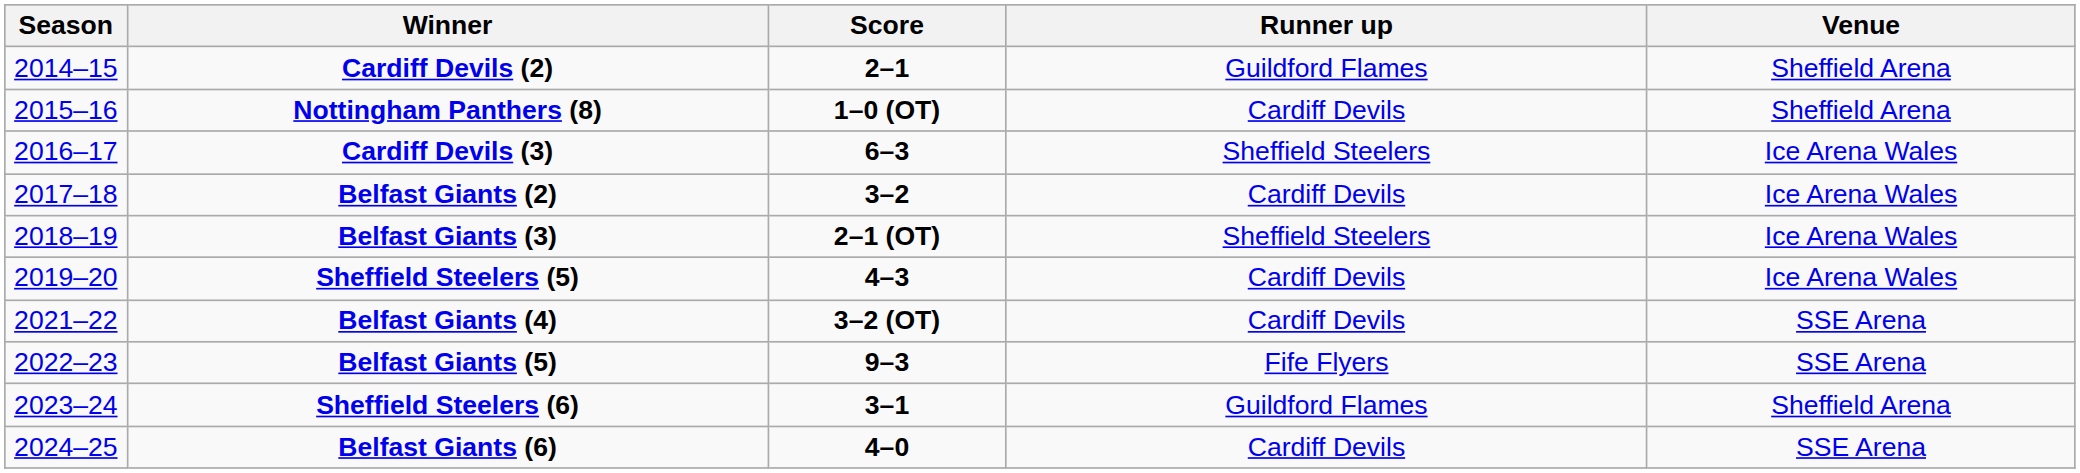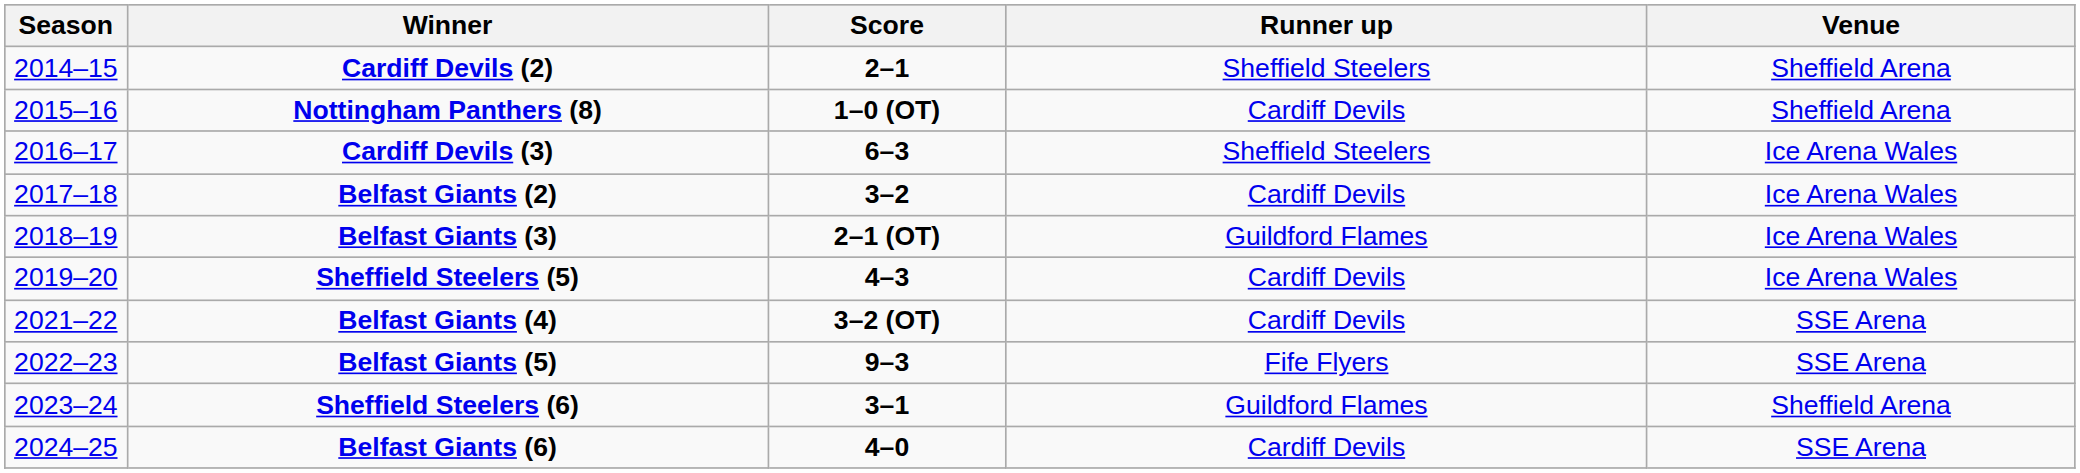 <table class="wikitable" style="text-align: center;">
 <tr>
 <th width=5%>Season</th>
 <th width=27%>Winner</th>
 <th width=10%>Score</th>
 <th width=27%>Runner up</th>
 <th width=18%>Venue</th>
 </tr>
 <tr>
 <td><a href='#'>2014–15</a></td>
 <td><strong><a href='#'>Cardiff Devils</a> (2)</strong></td>
 <td><strong>2–1</strong></td>
-<td><a href='#'>Guildford Flames</a></td>
+<td><a href='#'>Sheffield Steelers</a></td>
 <td><a href='#'>Sheffield Arena</a></td>
 </tr>
 <tr>
 <td><a href='#'>2015–16</a></td>
 <td><strong><a href='#'>Nottingham Panthers</a> (8)</strong></td>
 <td><strong>1–0 (OT)</strong></td>
 <td><a href='#'>Cardiff Devils</a></td>
 <td><a href='#'>Sheffield Arena</a></td>
 </tr>
 <tr>
 <td><a href='#'>2016–17</a></td>
 <td><strong><a href='#'>Cardiff Devils</a> (3)</strong></td>
 <td><strong>6–3</strong></td>
 <td><a href='#'>Sheffield Steelers</a></td>
 <td><a href='#'>Ice Arena Wales</a></td>
 </tr>
 <tr>
 <td><a href='#'>2017–18</a></td>
 <td><strong><a href='#'>Belfast Giants</a> (2)</strong></td>
 <td><strong>3–2</strong></td>
 <td><a href='#'>Cardiff Devils</a></td>
 <td><a href='#'>Ice Arena Wales</a></td>
 </tr>
 <tr>
 <td><a href='#'>2018–19</a></td>
 <td><strong><a href='#'>Belfast Giants</a> (3)</strong></td>
 <td><strong>2–1 (OT)</strong></td>
-<td><a href='#'>Sheffield Steelers</a></td>
+<td><a href='#'>Guildford Flames</a></td>
 <td><a href='#'>Ice Arena Wales</a></td>
 </tr>
 <tr>
 <td><a href='#'>2019–20</a></td>
 <td><strong><a href='#'>Sheffield Steelers</a> (5)</strong></td>
 <td><strong>4–3</strong></td>
 <td><a href='#'>Cardiff Devils</a></td>
 <td><a href='#'>Ice Arena Wales</a></td>
 </tr>
 <tr>
 <td><a href='#'>2021–22</a></td>
 <td><strong><a href='#'>Belfast Giants</a> (4)</strong></td>
 <td><strong>3–2 (OT)</strong></td>
 <td><a href='#'>Cardiff Devils</a></td>
 <td><a href='#'>SSE Arena</a></td>
 </tr>
 <tr>
 <td><a href='#'>2022–23</a></td>
 <td><strong><a href='#'>Belfast Giants</a> (5)</strong></td>
 <td><strong>9–3</strong></td>
 <td><a href='#'>Fife Flyers</a></td>
 <td><a href='#'>SSE Arena</a></td>
 </tr>
 <tr>
 <td><a href='#'>2023–24</a></td>
 <td><strong><a href='#'>Sheffield Steelers</a> (6)</strong></td>
 <td><strong>3–1</strong></td>
 <td><a href='#'>Guildford Flames</a></td>
 <td><a href='#'>Sheffield Arena</a></td>
 </tr>
 <tr>
 <td><a href='#'>2024–25</a></td>
 <td><strong><a href='#'>Belfast Giants</a> (6)</strong></td>
 <td><strong>4–0</strong></td>
 <td><a href='#'>Cardiff Devils</a></td>
 <td><a href='#'>SSE Arena</a></td>
 </tr>
 </table>
